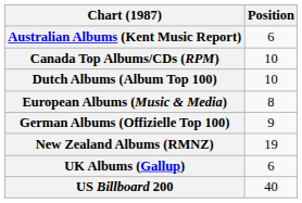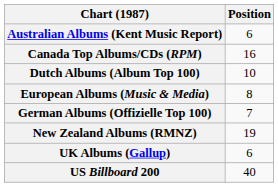 <table class="wikitable sortable plainrowheaders" style="text-align:center">
 <tr>
 <th scope="col">Chart (1987)</th>
 <th scope="col">Position</th>
 </tr>
 <tr>
 <th scope="row"><a href='#'>Australian Albums</a> (Kent Music Report)</th>
 <td>6</td>
 </tr>
 <tr>
 <th scope="row">Canada Top Albums/CDs (<em>RPM</em>)</th>
-<td>10</td>
+<td>16</td>
 </tr>
 <tr>
 <th scope="row">Dutch Albums (Album Top 100)</th>
 <td>10</td>
 </tr>
 <tr>
 <th scope="row">European Albums (<em>Music & Media</em>)</th>
 <td>8</td>
 </tr>
 <tr>
 <th scope="row">German Albums (Offizielle Top 100)</th>
-<td>9</td>
+<td>7</td>
 </tr>
 <tr>
 <th scope="row">New Zealand Albums (RMNZ)</th>
 <td>19</td>
 </tr>
 <tr>
 <th scope="row">UK Albums (<a href='#'>Gallup</a>)</th>
 <td>6</td>
 </tr>
 <tr>
 <th scope="row">US <em>Billboard</em> 200</th>
 <td>40</td>
 </tr>
 </table>
